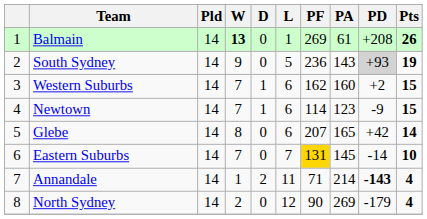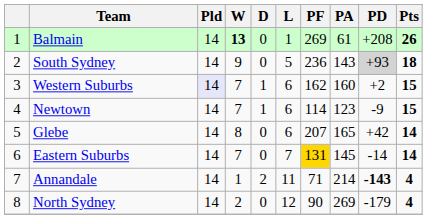 <table class="wikitable" style="text-align:center;">
 <tr>
 <th width=20 abbr="Position×"></th>
 <th width=175>Team</th>
 <th width=20 abbr="Played">Pld</th>
 <th width=20 abbr="Won">W</th>
 <th width=20 abbr="Drawn">D</th>
 <th width=20 abbr="Lost">L</th>
 <th width=20 abbr="Points for">PF</th>
 <th width=20 abbr="Points against">PA</th>
 <th width=20 abbr="Points difference">PD</th>
 <th width=20 abbr="Points">Pts</th>
 </tr>
 <tr style="background: #ccffcc;">
 <td>1</td>
 <td style="text-align:left;"> <a href='#'>Balmain</a></td>
 <td>14</td>
 <td><strong>13</strong></td>
 <td>0</td>
 <td>1</td>
 <td>269</td>
 <td>61</td>
 <td>+208</td>
 <td><strong>26</strong></td>
 </tr>
 <tr>
 <td>2</td>
 <td style="text-align:left;"> <a href='#'>South Sydney</a></td>
 <td>14</td>
 <td>9</td>
 <td>0</td>
 <td>5</td>
 <td>236</td>
 <td>143</td>
 <td style="background: lightgrey;">+93</td>
-<td><strong>19</strong></td>
+<td><strong>18</strong></td>
 </tr>
 <tr>
 <td>3</td>
 <td style="text-align:left;"> <a href='#'>Western Suburbs</a></td>
-<td>14</td>
+<td style="background: lavender;">14</td>
 <td>7</td>
 <td>1</td>
 <td>6</td>
 <td>162</td>
 <td>160</td>
 <td>+2</td>
 <td><strong>15</strong></td>
 </tr>
 <tr>
 <td>4</td>
 <td style="text-align:left;"> <a href='#'>Newtown</a></td>
 <td>14</td>
 <td>7</td>
 <td>1</td>
 <td>6</td>
 <td>114</td>
 <td>123</td>
 <td>-9</td>
 <td><strong>15</strong></td>
 </tr>
 <tr>
 <td>5</td>
 <td style="text-align:left;"> <a href='#'>Glebe</a></td>
 <td>14</td>
 <td>8</td>
 <td>0</td>
 <td>6</td>
 <td>207</td>
 <td>165</td>
 <td>+42</td>
 <td><strong>14</strong></td>
 </tr>
 <tr>
 <td>6</td>
 <td style="text-align:left;"> <a href='#'>Eastern Suburbs</a></td>
 <td>14</td>
 <td>7</td>
 <td>0</td>
 <td>7</td>
 <td style="background: gold;">131</td>
 <td>145</td>
 <td>-14</td>
-<td><strong>10</strong></td>
+<td><strong>14</strong></td>
 </tr>
 <tr>
 <td>7</td>
 <td style="text-align:left;"> <a href='#'>Annandale</a></td>
 <td>14</td>
 <td>1</td>
 <td>2</td>
 <td>11</td>
 <td>71</td>
 <td>214</td>
 <td><strong>-143</strong></td>
 <td><strong>4</strong></td>
 </tr>
 <tr>
 <td>8</td>
 <td style="text-align:left;"> <a href='#'>North Sydney</a></td>
 <td>14</td>
 <td>2</td>
 <td>0</td>
 <td>12</td>
 <td>90</td>
 <td>269</td>
 <td>-179</td>
 <td><strong>4</strong></td>
 </tr>
 <tr>
 </tr>
 </table>
